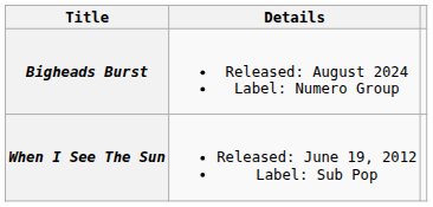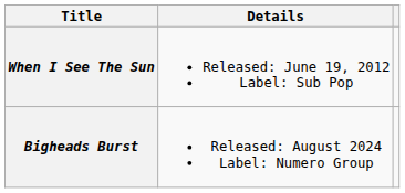 <table class="wikitable plainrowheaders" style="text-align:center;">
 <tr>
 <th scope="col">Title</th>
 <th scope="col">Details</th>
 <th scope="col"></th>
 </tr>
 <tr>
+<th scope="row"><em>When I See The Sun</em></th>
+<td><br><ul><li>Released: June 19, 2012</li><li>Label: Sub Pop</li></ul></td>
+<td></td>
+</tr>
+<tr>
 <th scope="row"><em>Bigheads Burst</em></th>
 <td><br><ul><li>Released: August 2024</li><li>Label: Numero Group</li></ul></td>
 <td></td>
 </tr>
-<tr>
-<th scope="row"><em>When I See The Sun</em></th>
-<td><br><ul><li>Released: June 19, 2012</li><li>Label: Sub Pop</li></ul></td>
-<td></td>
-</tr>
 </table>
